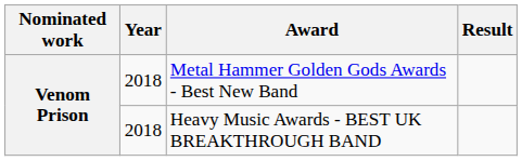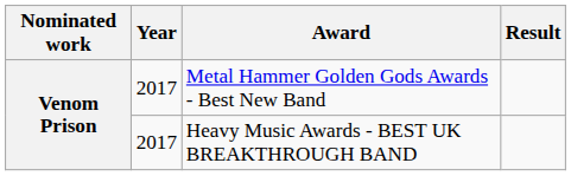 <table class="wikitable plainrowheaders" style="width:50%;">
 <tr>
 <th>Nominated work</th>
 <th>Year</th>
 <th>Award</th>
 <th>Result</th>
 </tr>
 <tr>
 <th rowspan="2" scope="row">Venom Prison</th>
-<td rowspan="1">2018</td>
+<td rowspan="1">2017</td>
 <td><a href='#'>Metal Hammer Golden Gods Awards</a> - Best New Band</td>
 <td></td>
 </tr>
 <tr>
-<td rowspan="1">2018</td>
+<td rowspan="1">2017</td>
 <td>Heavy Music Awards - BEST UK BREAKTHROUGH BAND</td>
 <td></td>
 </tr>
 </table>
